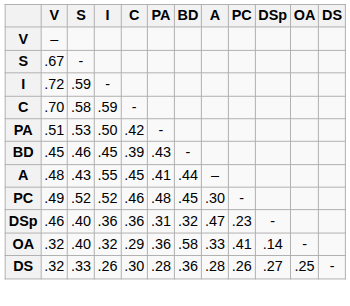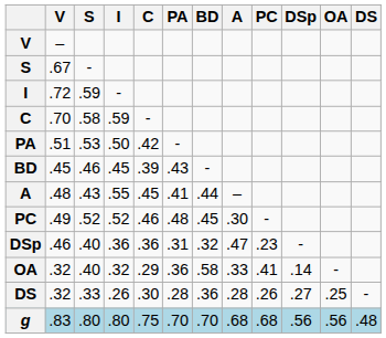 <table class="wikitable" style="text-align:center; width:200px; float:right; margin:0 2em 2em;">
 <tr>
 <th scope="col"></th>
 <th scope="col">V</th>
 <th scope="col">S</th>
 <th scope="col">I</th>
 <th scope="col">C</th>
 <th scope="col">PA</th>
 <th scope="col">BD</th>
 <th scope="col">A</th>
 <th scope="col">PC</th>
 <th scope="col">DSp</th>
 <th scope="col">OA</th>
 <th scope="col">DS</th>
 </tr>
 <tr>
 <th scope="row">V</th>
 <td>–</td>
 <td></td>
 <td></td>
 <td></td>
 <td></td>
 <td></td>
 <td></td>
 <td></td>
 <td></td>
 <td></td>
 <td></td>
 </tr>
 <tr>
 <th scope="row">S</th>
 <td>.67</td>
 <td>-</td>
 <td></td>
 <td></td>
 <td></td>
 <td></td>
 <td></td>
 <td></td>
 <td></td>
 <td></td>
 <td></td>
 </tr>
 <tr>
 <th scope="row">I</th>
 <td>.72</td>
 <td>.59</td>
 <td>-</td>
 <td></td>
 <td></td>
 <td></td>
 <td></td>
 <td></td>
 <td></td>
 <td></td>
 <td></td>
 </tr>
 <tr>
 <th scope="row">C</th>
 <td>.70</td>
 <td>.58</td>
 <td>.59</td>
 <td>-</td>
 <td></td>
 <td></td>
 <td></td>
 <td></td>
 <td></td>
 <td></td>
 <td></td>
 </tr>
 <tr>
 <th scope="row">PA</th>
 <td>.51</td>
 <td>.53</td>
 <td>.50</td>
 <td>.42</td>
 <td>-</td>
 <td></td>
 <td></td>
 <td></td>
 <td></td>
 <td></td>
 <td></td>
 </tr>
 <tr>
 <th scope="row">BD</th>
 <td>.45</td>
 <td>.46</td>
 <td>.45</td>
 <td>.39</td>
 <td>.43</td>
 <td>-</td>
 <td></td>
 <td></td>
 <td></td>
 <td></td>
 <td></td>
 </tr>
 <tr>
 <th scope="row">A</th>
 <td>.48</td>
 <td>.43</td>
 <td>.55</td>
 <td>.45</td>
 <td>.41</td>
 <td>.44</td>
 <td>–</td>
 <td></td>
 <td></td>
 <td></td>
 <td></td>
 </tr>
 <tr>
 <th scope="row">PC</th>
 <td>.49</td>
 <td>.52</td>
 <td>.52</td>
 <td>.46</td>
 <td>.48</td>
 <td>.45</td>
 <td>.30</td>
 <td>-</td>
 <td></td>
 <td></td>
 <td></td>
 </tr>
 <tr>
 <th scope="row">DSp</th>
 <td>.46</td>
 <td>.40</td>
 <td>.36</td>
 <td>.36</td>
 <td>.31</td>
 <td>.32</td>
 <td>.47</td>
 <td>.23</td>
 <td>-</td>
 <td></td>
 <td></td>
 </tr>
 <tr>
 <th scope="row">OA</th>
 <td>.32</td>
 <td>.40</td>
 <td>.32</td>
 <td>.29</td>
 <td>.36</td>
 <td>.58</td>
 <td>.33</td>
 <td>.41</td>
 <td>.14</td>
 <td>-</td>
 <td></td>
 </tr>
 <tr>
 <th scope="row">DS</th>
 <td>.32</td>
 <td>.33</td>
 <td>.26</td>
 <td>.30</td>
 <td>.28</td>
 <td>.36</td>
 <td>.28</td>
 <td>.26</td>
 <td>.27</td>
 <td>.25</td>
 <td>-</td>
 </tr>
+<tr style="background:lightblue">
+<th scope="row"><em>g</em></th>
+<td>.83</td>
+<td>.80</td>
+<td>.80</td>
+<td>.75</td>
+<td>.70</td>
+<td>.70</td>
+<td>.68</td>
+<td>.68</td>
+<td>.56</td>
+<td>.56</td>
+<td>.48</td>
+</tr>
 </table>
